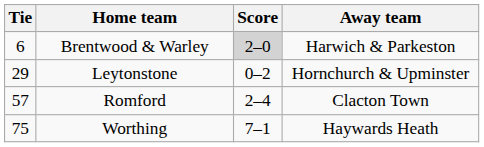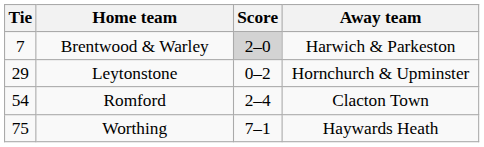 <table class="wikitable" style="text-align:center;">
 <tr>
 <th width=20>Tie</th>
 <th width=175>Home team</th>
 <th width=20>Score</th>
 <th width=175>Away team</th>
 </tr>
 <tr>
-<td>6</td>
+<td>7</td>
 <td>Brentwood & Warley</td>
 <td style="background: lightgrey;">2–0</td>
 <td>Harwich & Parkeston</td>
 </tr>
 <tr>
 <td>29</td>
 <td>Leytonstone</td>
 <td>0–2</td>
 <td>Hornchurch & Upminster</td>
 </tr>
 <tr>
-<td>57</td>
+<td>54</td>
 <td>Romford</td>
 <td>2–4</td>
 <td>Clacton Town</td>
 </tr>
 <tr>
 <td>75</td>
 <td>Worthing</td>
 <td>7–1</td>
 <td>Haywards Heath</td>
 </tr>
 </table>
